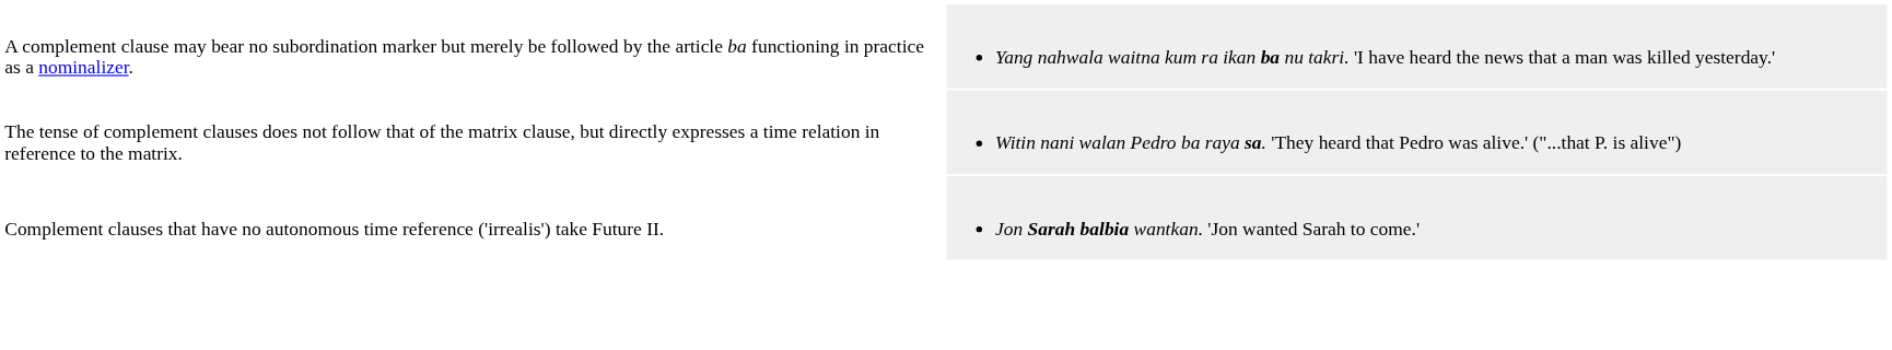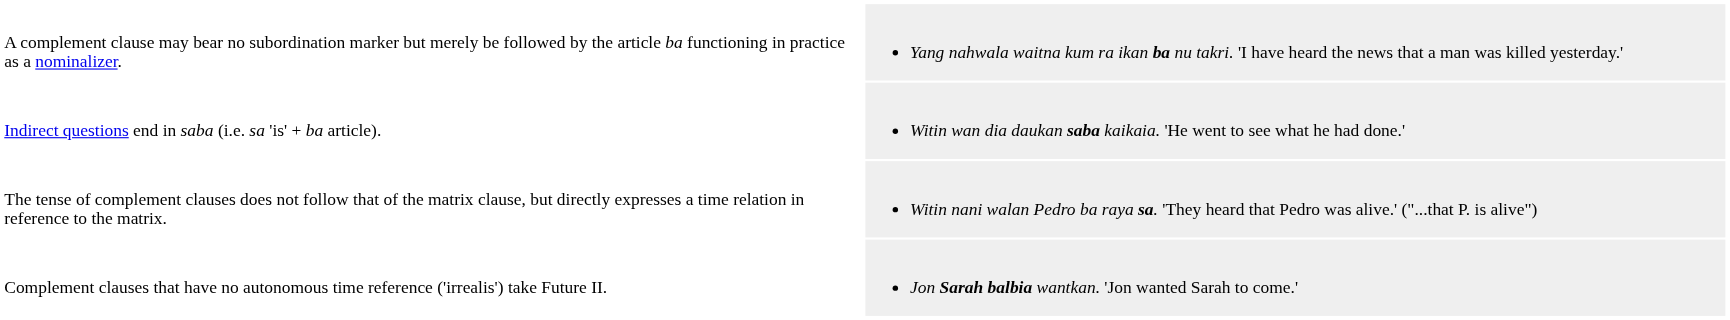 <table>
 <tr>
 <td style="width:50%;"><br>A complement clause may bear no subordination marker but merely be followed by the article <em>ba</em> functioning in practice as a <a href='#'>nominalizer</a>.</td>
 <td style="width:50%; background:#efefef;"><br><ul><li><em>Yang nahwala waitna kum ra ikan <strong>ba</strong> nu takri.</em> 'I have heard the news that a man was killed yesterday.'</li></ul></td>
+</tr>
+<tr>
+<td><br><a href='#'>Indirect questions</a> end in <em>saba</em> (i.e. <em>sa</em> 'is' + <em>ba</em> article).</td>
+<td style="background:#efefef;"><br><ul><li><em>Witin wan dia daukan <strong>saba</strong> kaikaia.</em> 'He went to see what he had done.'</li></ul></td>
 </tr>
 <tr>
 <td><br>The tense of complement clauses does not follow that of the matrix clause, but directly expresses a time relation in reference to the matrix.</td>
 <td style="background:#efefef;"><br><ul><li><em>Witin nani walan Pedro ba raya <strong>sa</strong>.</em> 'They heard that Pedro was alive.' ("...that P. is alive")</li></ul></td>
 </tr>
 <tr>
 <td><br>Complement clauses that have no autonomous time reference ('irrealis') take Future II.</td>
 <td style="background:#efefef;"><br><ul><li><em>Jon <strong>Sarah balbia</strong> wantkan.</em> 'Jon wanted Sarah to come.'</li></ul></td>
 </tr>
 </table>
